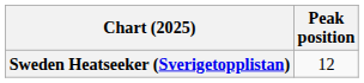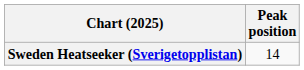 <table class="wikitable plainrowheaders" style="text-align:center">
 <tr>
 <th>Chart (2025)</th>
 <th>Peak<br>position</th>
 </tr>
 <tr>
 <th scope="row">Sweden Heatseeker (<a href='#'>Sverigetopplistan</a>)</th>
-<td>12</td>
+<td>14</td>
 </tr>
 </table>
